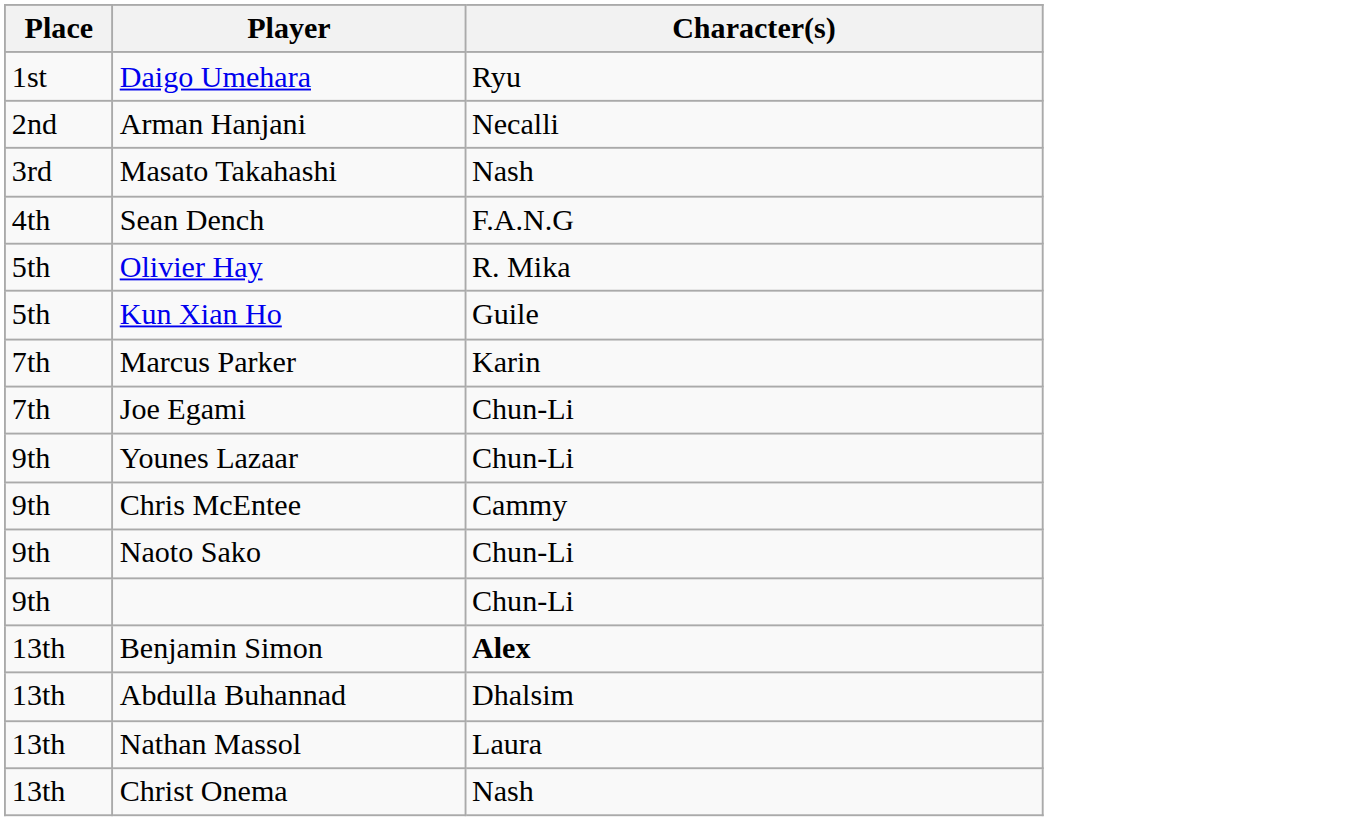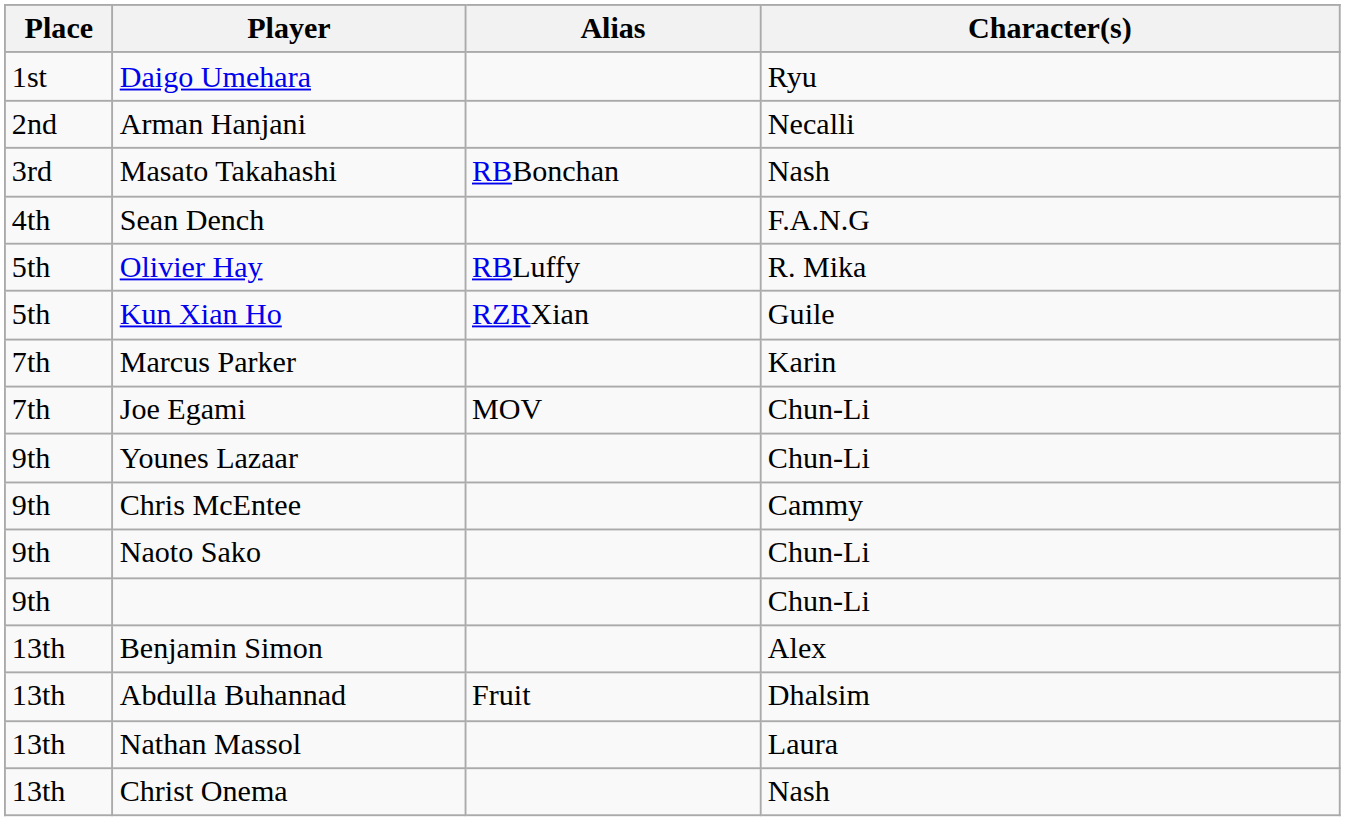 <table class="wikitable">
 <tr>
 <th style="width:50px;">Place</th>
 <th style="width:180px;">Player</th>
+<th style="width:150px;">Alias</th>
 <th style="width:300px;">Character(s)</th>
 </tr>
 <tr>
 <td>1st</td>
 <td> <a href='#'>Daigo Umehara</a></td>
+<td></td>
 <td>Ryu</td>
 </tr>
 <tr>
 <td>2nd</td>
 <td> Arman Hanjani</td>
+<td></td>
 <td>Necalli</td>
 </tr>
 <tr>
 <td>3rd</td>
 <td> Masato Takahashi</td>
+<td><a href='#'>RB</a>Bonchan</td>
 <td>Nash</td>
 </tr>
 <tr>
 <td>4th</td>
 <td> Sean Dench</td>
+<td></td>
 <td>F.A.N.G</td>
 </tr>
 <tr>
 <td>5th</td>
 <td> <a href='#'>Olivier Hay</a></td>
+<td><a href='#'>RB</a>Luffy</td>
 <td>R. Mika</td>
 </tr>
 <tr>
 <td>5th</td>
 <td> <a href='#'>Kun Xian Ho</a></td>
+<td><a href='#'>RZR</a>Xian</td>
 <td>Guile</td>
 </tr>
 <tr>
 <td>7th</td>
 <td> Marcus Parker</td>
+<td></td>
 <td>Karin</td>
 </tr>
 <tr>
 <td>7th</td>
 <td> Joe Egami</td>
+<td>MOV</td>
 <td>Chun-Li</td>
 </tr>
 <tr>
 <td>9th</td>
 <td> Younes Lazaar</td>
+<td></td>
 <td>Chun-Li</td>
 </tr>
 <tr>
 <td>9th</td>
 <td> Chris McEntee</td>
+<td></td>
 <td>Cammy</td>
 </tr>
 <tr>
 <td>9th</td>
 <td> Naoto Sako</td>
+<td></td>
 <td>Chun-Li</td>
 </tr>
 <tr>
 <td>9th</td>
+<td></td>
 <td></td>
 <td>Chun-Li</td>
 </tr>
 <tr>
 <td>13th</td>
 <td> Benjamin Simon</td>
-<td><strong>Alex</strong></td>
+<td></td>
+<td>Alex</td>
 </tr>
 <tr>
 <td>13th</td>
 <td> Abdulla Buhannad</td>
+<td>Fruit</td>
 <td>Dhalsim</td>
 </tr>
 <tr>
 <td>13th</td>
 <td> Nathan Massol</td>
+<td></td>
 <td>Laura</td>
 </tr>
 <tr>
 <td>13th</td>
 <td> Christ Onema</td>
+<td></td>
 <td>Nash</td>
 </tr>
 </table>
